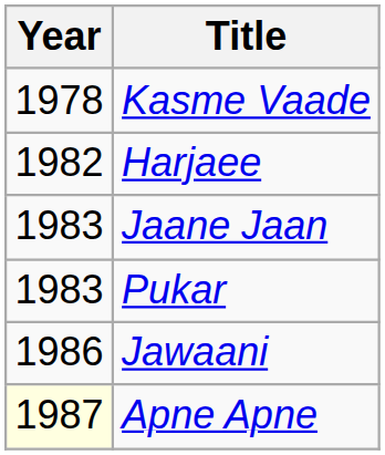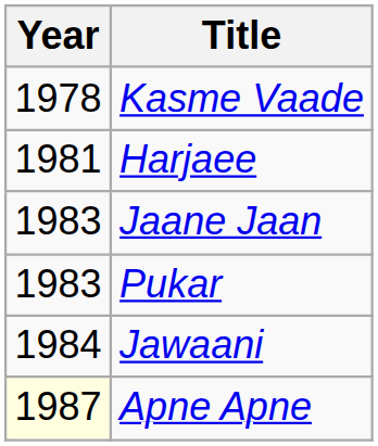 <table class="wikitable">
 <tr>
 <th>Year</th>
 <th>Title</th>
 </tr>
 <tr>
 <td>1978</td>
 <td><em><a href='#'>Kasme Vaade</a></em></td>
 </tr>
 <tr>
-<td>1982</td>
+<td>1981</td>
 <td><em><a href='#'>Harjaee</a></em></td>
 </tr>
 <tr>
 <td>1983</td>
 <td><em><a href='#'>Jaane Jaan</a></em></td>
 </tr>
 <tr>
 <td>1983</td>
 <td><em><a href='#'>Pukar</a></em></td>
 </tr>
 <tr>
-<td>1986</td>
+<td>1984</td>
 <td><em><a href='#'>Jawaani</a></em></td>
 </tr>
 <tr>
 <td style="background: lightyellow;">1987</td>
 <td><em><a href='#'>Apne Apne</a></em></td>
 </tr>
 </table>
